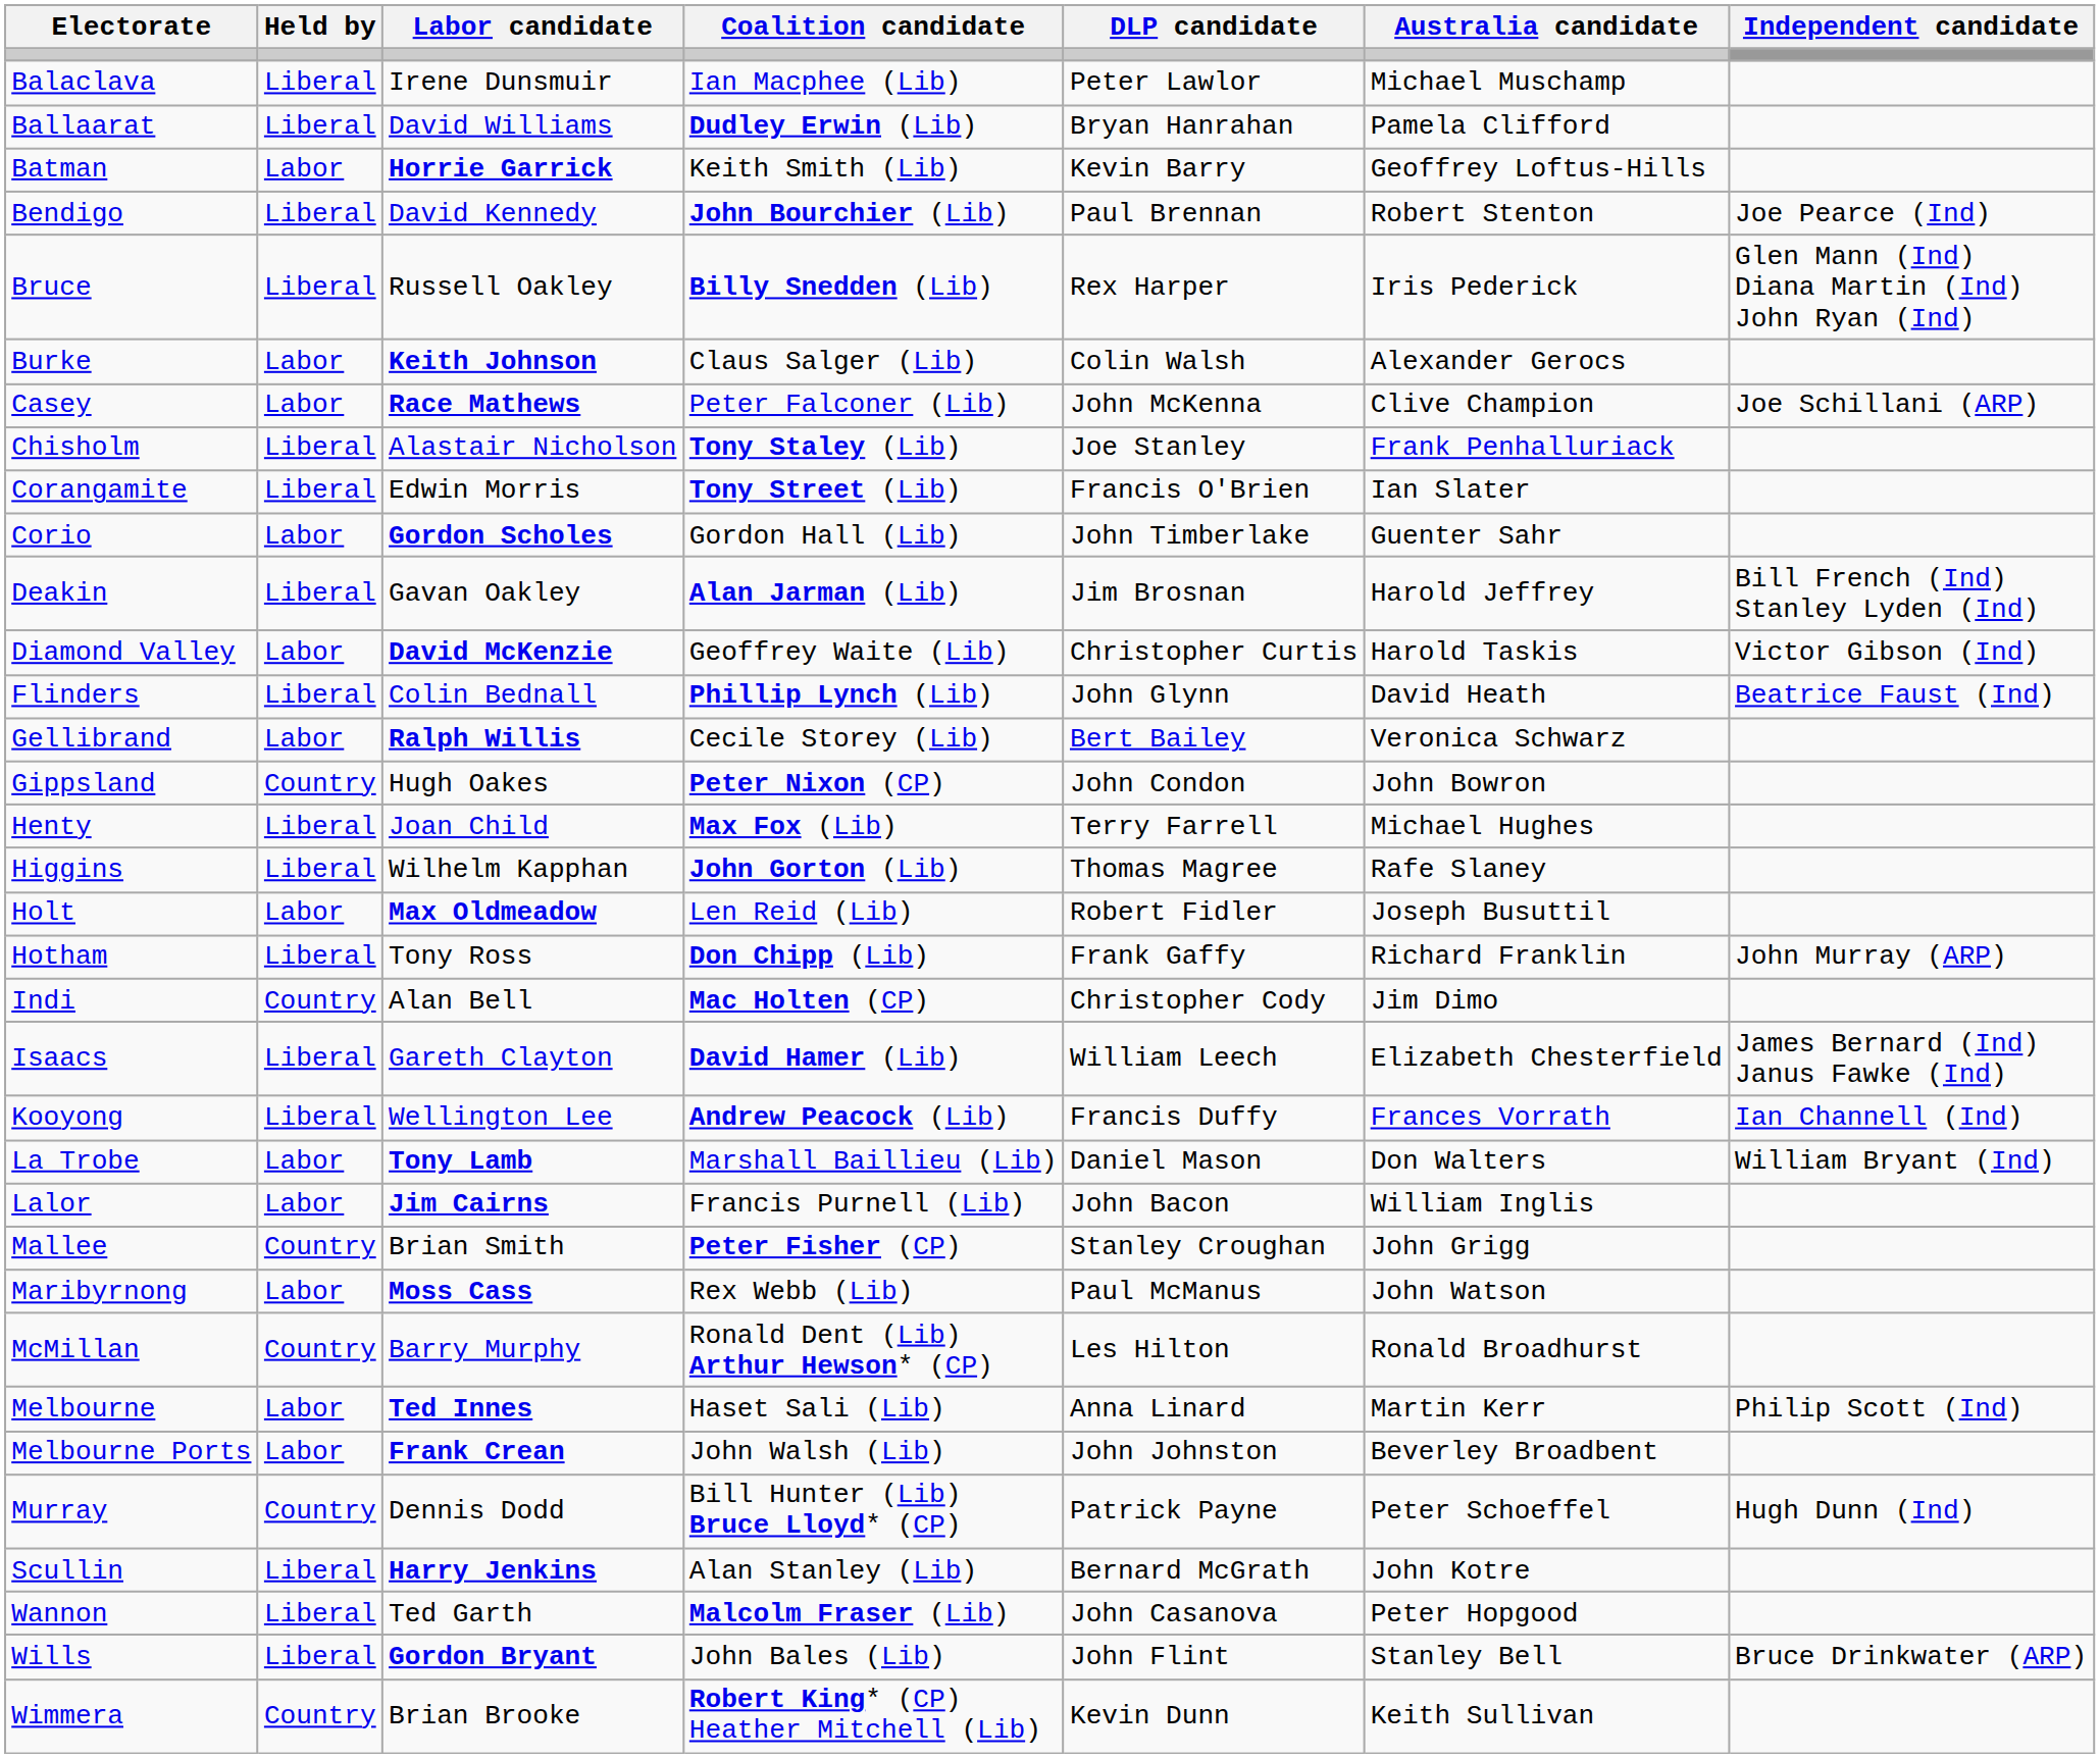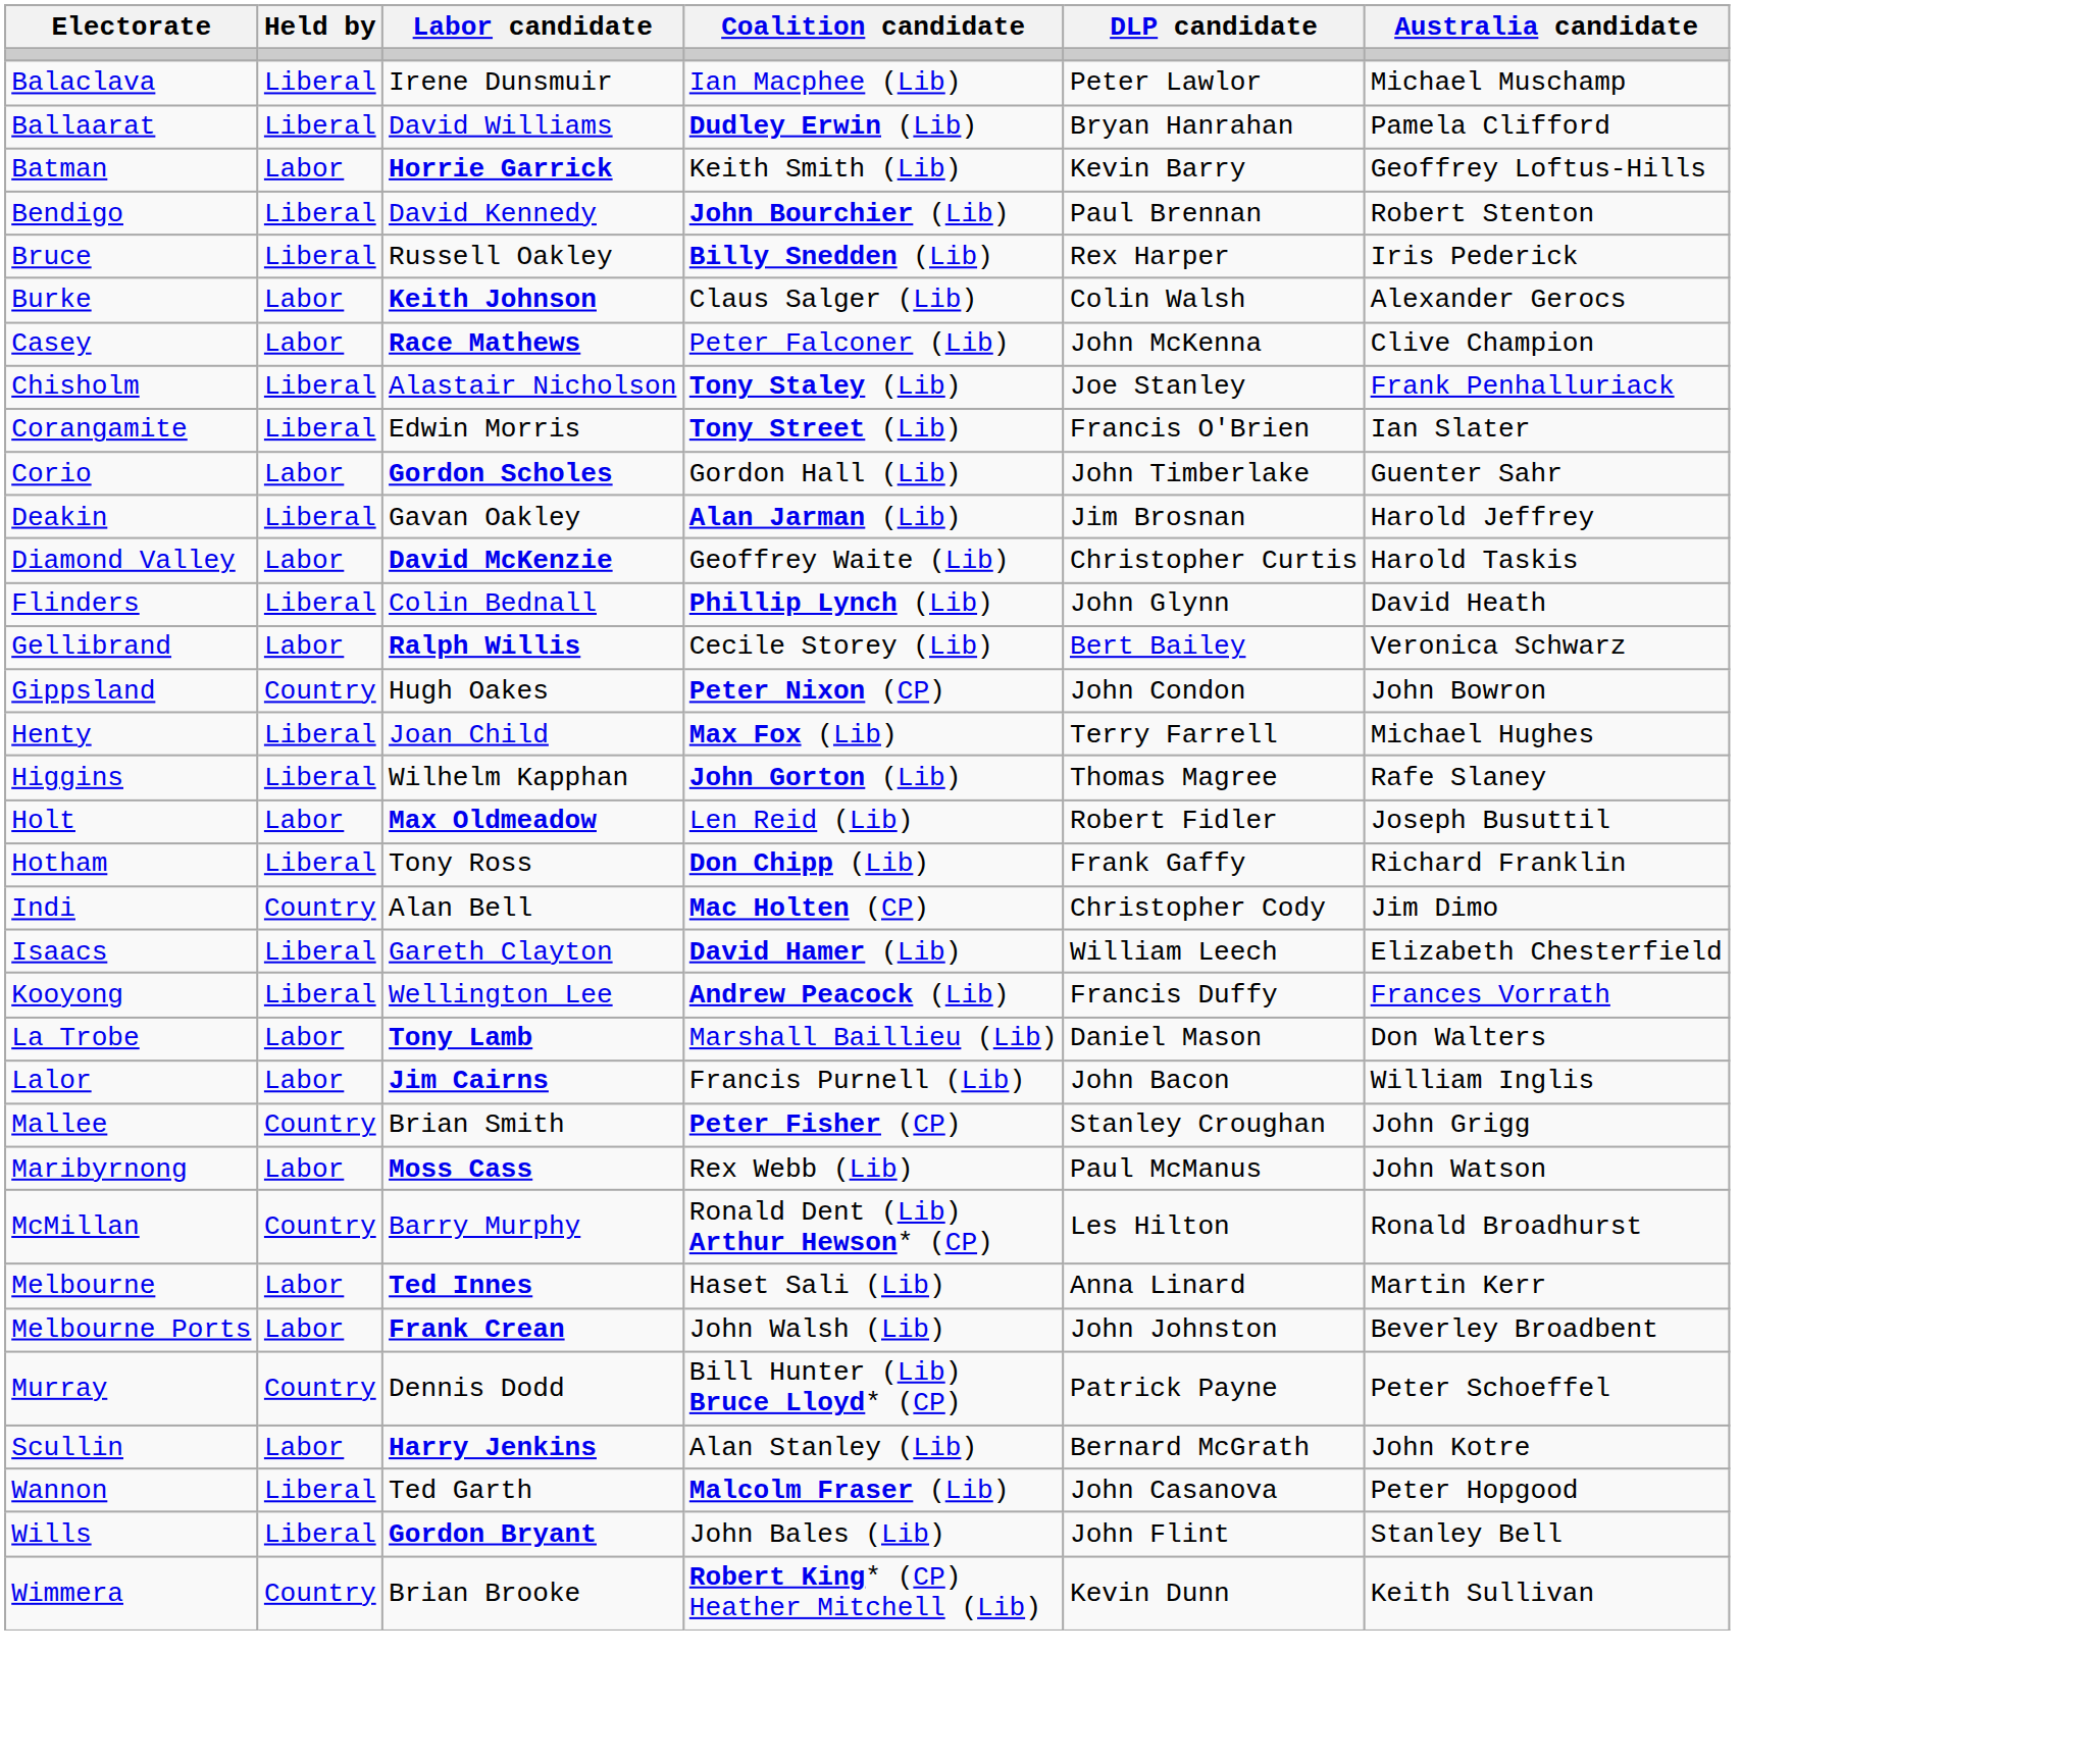 <table class="wikitable">
 <tr>
 <th>Electorate</th>
 <th>Held by</th>
 <th><a href='#'>Labor</a> candidate</th>
 <th><a href='#'>Coalition</a> candidate</th>
 <th><a href='#'>DLP</a> candidate</th>
 <th><a href='#'>Australia</a> candidate</th>
-<th><a href='#'>Independent</a> candidate</th>
 </tr>
 <tr bgcolor="#cccccc">
 <td></td>
 <td></td>
 <td></td>
 <td></td>
 <td></td>
 <td></td>
-<td bgcolor="#999999"></td>
 </tr>
 <tr>
 <td><a href='#'>Balaclava</a></td>
 <td><a href='#'>Liberal</a></td>
 <td>Irene Dunsmuir</td>
 <td><a href='#'>Ian Macphee</a> (<a href='#'>Lib</a>)</td>
 <td>Peter Lawlor</td>
 <td>Michael Muschamp</td>
-<td></td>
 </tr>
 <tr>
 <td><a href='#'>Ballaarat</a></td>
 <td><a href='#'>Liberal</a></td>
 <td><a href='#'>David Williams</a></td>
 <td><strong><a href='#'>Dudley Erwin</a></strong> (<a href='#'>Lib</a>)</td>
 <td>Bryan Hanrahan</td>
 <td>Pamela Clifford</td>
-<td></td>
 </tr>
 <tr>
 <td><a href='#'>Batman</a></td>
 <td><a href='#'>Labor</a></td>
 <td><strong><a href='#'>Horrie Garrick</a></strong></td>
 <td>Keith Smith (<a href='#'>Lib</a>)</td>
 <td>Kevin Barry</td>
 <td>Geoffrey Loftus-Hills</td>
-<td></td>
 </tr>
 <tr>
 <td><a href='#'>Bendigo</a></td>
 <td><a href='#'>Liberal</a></td>
 <td><a href='#'>David Kennedy</a></td>
 <td><strong><a href='#'>John Bourchier</a></strong> (<a href='#'>Lib</a>)</td>
 <td>Paul Brennan</td>
 <td>Robert Stenton</td>
-<td>Joe Pearce (<a href='#'>Ind</a>)</td>
 </tr>
 <tr>
 <td><a href='#'>Bruce</a></td>
 <td><a href='#'>Liberal</a></td>
 <td>Russell Oakley</td>
 <td><strong><a href='#'>Billy Snedden</a></strong> (<a href='#'>Lib</a>)</td>
 <td>Rex Harper</td>
 <td>Iris Pederick</td>
-<td>Glen Mann (<a href='#'>Ind</a>)<br>Diana Martin (<a href='#'>Ind</a>)<br>John Ryan (<a href='#'>Ind</a>)</td>
 </tr>
 <tr>
 <td><a href='#'>Burke</a></td>
 <td><a href='#'>Labor</a></td>
 <td><strong><a href='#'>Keith Johnson</a></strong></td>
 <td>Claus Salger (<a href='#'>Lib</a>)</td>
 <td>Colin Walsh</td>
 <td>Alexander Gerocs</td>
-<td></td>
 </tr>
 <tr>
 <td><a href='#'>Casey</a></td>
 <td><a href='#'>Labor</a></td>
 <td><strong><a href='#'>Race Mathews</a></strong></td>
 <td><a href='#'>Peter Falconer</a> (<a href='#'>Lib</a>)</td>
 <td>John McKenna</td>
 <td>Clive Champion</td>
-<td>Joe Schillani (<a href='#'>ARP</a>)</td>
 </tr>
 <tr>
 <td><a href='#'>Chisholm</a></td>
 <td><a href='#'>Liberal</a></td>
 <td><a href='#'>Alastair Nicholson</a></td>
 <td><strong><a href='#'>Tony Staley</a></strong> (<a href='#'>Lib</a>)</td>
 <td>Joe Stanley</td>
 <td><a href='#'>Frank Penhalluriack</a></td>
-<td></td>
 </tr>
 <tr>
 <td><a href='#'>Corangamite</a></td>
 <td><a href='#'>Liberal</a></td>
 <td>Edwin Morris</td>
 <td><strong><a href='#'>Tony Street</a></strong> (<a href='#'>Lib</a>)</td>
 <td>Francis O'Brien</td>
 <td>Ian Slater</td>
-<td></td>
 </tr>
 <tr>
 <td><a href='#'>Corio</a></td>
 <td><a href='#'>Labor</a></td>
 <td><strong><a href='#'>Gordon Scholes</a></strong></td>
 <td>Gordon Hall (<a href='#'>Lib</a>)</td>
 <td>John Timberlake</td>
 <td>Guenter Sahr</td>
-<td></td>
 </tr>
 <tr>
 <td><a href='#'>Deakin</a></td>
 <td><a href='#'>Liberal</a></td>
 <td>Gavan Oakley</td>
 <td><strong><a href='#'>Alan Jarman</a></strong> (<a href='#'>Lib</a>)</td>
 <td>Jim Brosnan</td>
 <td>Harold Jeffrey</td>
-<td>Bill French (<a href='#'>Ind</a>)<br>Stanley Lyden (<a href='#'>Ind</a>)</td>
 </tr>
 <tr>
 <td><a href='#'>Diamond Valley</a></td>
 <td><a href='#'>Labor</a></td>
 <td><strong><a href='#'>David McKenzie</a></strong></td>
 <td>Geoffrey Waite (<a href='#'>Lib</a>)</td>
 <td>Christopher Curtis</td>
 <td>Harold Taskis</td>
-<td>Victor Gibson (<a href='#'>Ind</a>)</td>
 </tr>
 <tr>
 <td><a href='#'>Flinders</a></td>
 <td><a href='#'>Liberal</a></td>
 <td><a href='#'>Colin Bednall</a></td>
 <td><strong><a href='#'>Phillip Lynch</a></strong> (<a href='#'>Lib</a>)</td>
 <td>John Glynn</td>
 <td>David Heath</td>
-<td><a href='#'>Beatrice Faust</a> (<a href='#'>Ind</a>)</td>
 </tr>
 <tr>
 <td><a href='#'>Gellibrand</a></td>
 <td><a href='#'>Labor</a></td>
 <td><strong><a href='#'>Ralph Willis</a></strong></td>
 <td>Cecile Storey (<a href='#'>Lib</a>)</td>
 <td><a href='#'>Bert Bailey</a></td>
 <td>Veronica Schwarz</td>
-<td></td>
 </tr>
 <tr>
 <td><a href='#'>Gippsland</a></td>
 <td><a href='#'>Country</a></td>
 <td>Hugh Oakes</td>
 <td><strong><a href='#'>Peter Nixon</a></strong> (<a href='#'>CP</a>)</td>
 <td>John Condon</td>
 <td>John Bowron</td>
-<td></td>
 </tr>
 <tr>
 <td><a href='#'>Henty</a></td>
 <td><a href='#'>Liberal</a></td>
 <td><a href='#'>Joan Child</a></td>
 <td><strong><a href='#'>Max Fox</a></strong> (<a href='#'>Lib</a>)</td>
 <td>Terry Farrell</td>
 <td>Michael Hughes</td>
-<td></td>
 </tr>
 <tr>
 <td><a href='#'>Higgins</a></td>
 <td><a href='#'>Liberal</a></td>
 <td>Wilhelm Kapphan</td>
 <td><strong><a href='#'>John Gorton</a></strong> (<a href='#'>Lib</a>)</td>
 <td>Thomas Magree</td>
 <td>Rafe Slaney</td>
-<td></td>
 </tr>
 <tr>
 <td><a href='#'>Holt</a></td>
 <td><a href='#'>Labor</a></td>
 <td><strong><a href='#'>Max Oldmeadow</a></strong></td>
 <td><a href='#'>Len Reid</a> (<a href='#'>Lib</a>)</td>
 <td>Robert Fidler</td>
 <td>Joseph Busuttil</td>
-<td></td>
 </tr>
 <tr>
 <td><a href='#'>Hotham</a></td>
 <td><a href='#'>Liberal</a></td>
 <td>Tony Ross</td>
 <td><strong><a href='#'>Don Chipp</a></strong> (<a href='#'>Lib</a>)</td>
 <td>Frank Gaffy</td>
 <td>Richard Franklin</td>
-<td>John Murray (<a href='#'>ARP</a>)</td>
 </tr>
 <tr>
 <td><a href='#'>Indi</a></td>
 <td><a href='#'>Country</a></td>
 <td>Alan Bell</td>
 <td><strong><a href='#'>Mac Holten</a></strong> (<a href='#'>CP</a>)</td>
 <td>Christopher Cody</td>
 <td>Jim Dimo</td>
-<td></td>
 </tr>
 <tr>
 <td><a href='#'>Isaacs</a></td>
 <td><a href='#'>Liberal</a></td>
 <td><a href='#'>Gareth Clayton</a></td>
 <td><strong><a href='#'>David Hamer</a></strong> (<a href='#'>Lib</a>)</td>
 <td>William Leech</td>
 <td>Elizabeth Chesterfield</td>
-<td>James Bernard (<a href='#'>Ind</a>)<br>Janus Fawke (<a href='#'>Ind</a>)</td>
 </tr>
 <tr>
 <td><a href='#'>Kooyong</a></td>
 <td><a href='#'>Liberal</a></td>
 <td><a href='#'>Wellington Lee</a></td>
 <td><strong><a href='#'>Andrew Peacock</a></strong> (<a href='#'>Lib</a>)</td>
 <td>Francis Duffy</td>
 <td><a href='#'>Frances Vorrath</a></td>
-<td><a href='#'>Ian Channell</a> (<a href='#'>Ind</a>)</td>
 </tr>
 <tr>
 <td><a href='#'>La Trobe</a></td>
 <td><a href='#'>Labor</a></td>
 <td><strong><a href='#'>Tony Lamb</a></strong></td>
 <td><a href='#'>Marshall Baillieu</a> (<a href='#'>Lib</a>)</td>
 <td>Daniel Mason</td>
 <td>Don Walters</td>
-<td>William Bryant (<a href='#'>Ind</a>)</td>
 </tr>
 <tr>
 <td><a href='#'>Lalor</a></td>
 <td><a href='#'>Labor</a></td>
 <td><strong><a href='#'>Jim Cairns</a></strong></td>
 <td>Francis Purnell (<a href='#'>Lib</a>)</td>
 <td>John Bacon</td>
 <td>William Inglis</td>
-<td></td>
 </tr>
 <tr>
 <td><a href='#'>Mallee</a></td>
 <td><a href='#'>Country</a></td>
 <td>Brian Smith</td>
 <td><strong><a href='#'>Peter Fisher</a></strong> (<a href='#'>CP</a>)</td>
 <td>Stanley Croughan</td>
 <td>John Grigg</td>
-<td></td>
 </tr>
 <tr>
 <td><a href='#'>Maribyrnong</a></td>
 <td><a href='#'>Labor</a></td>
 <td><strong><a href='#'>Moss Cass</a></strong></td>
 <td>Rex Webb (<a href='#'>Lib</a>)</td>
 <td>Paul McManus</td>
 <td>John Watson</td>
-<td></td>
 </tr>
 <tr>
 <td><a href='#'>McMillan</a></td>
 <td><a href='#'>Country</a></td>
 <td><a href='#'>Barry Murphy</a></td>
 <td>Ronald Dent (<a href='#'>Lib</a>)<br><strong><a href='#'>Arthur Hewson</a></strong>* (<a href='#'>CP</a>)</td>
 <td>Les Hilton</td>
 <td>Ronald Broadhurst</td>
-<td></td>
 </tr>
 <tr>
 <td><a href='#'>Melbourne</a></td>
 <td><a href='#'>Labor</a></td>
 <td><strong><a href='#'>Ted Innes</a></strong></td>
 <td>Haset Sali (<a href='#'>Lib</a>)</td>
 <td>Anna Linard</td>
 <td>Martin Kerr</td>
-<td>Philip Scott (<a href='#'>Ind</a>)</td>
 </tr>
 <tr>
 <td><a href='#'>Melbourne Ports</a></td>
 <td><a href='#'>Labor</a></td>
 <td><strong><a href='#'>Frank Crean</a></strong></td>
 <td>John Walsh (<a href='#'>Lib</a>)</td>
 <td>John Johnston</td>
 <td>Beverley Broadbent</td>
-<td></td>
 </tr>
 <tr>
 <td><a href='#'>Murray</a></td>
 <td><a href='#'>Country</a></td>
 <td>Dennis Dodd</td>
 <td>Bill Hunter (<a href='#'>Lib</a>)<br><strong><a href='#'>Bruce Lloyd</a></strong>* (<a href='#'>CP</a>)</td>
 <td>Patrick Payne</td>
 <td>Peter Schoeffel</td>
-<td>Hugh Dunn (<a href='#'>Ind</a>)</td>
 </tr>
 <tr>
 <td><a href='#'>Scullin</a></td>
-<td><a href='#'>Liberal</a></td>
+<td><a href='#'>Labor</a></td>
 <td><strong><a href='#'>Harry Jenkins</a></strong></td>
 <td>Alan Stanley (<a href='#'>Lib</a>)</td>
 <td>Bernard McGrath</td>
 <td>John Kotre</td>
-<td></td>
 </tr>
 <tr>
 <td><a href='#'>Wannon</a></td>
 <td><a href='#'>Liberal</a></td>
 <td>Ted Garth</td>
 <td><strong><a href='#'>Malcolm Fraser</a></strong> (<a href='#'>Lib</a>)</td>
 <td>John Casanova</td>
 <td>Peter Hopgood</td>
-<td></td>
 </tr>
 <tr>
 <td><a href='#'>Wills</a></td>
 <td><a href='#'>Liberal</a></td>
 <td><strong><a href='#'>Gordon Bryant</a></strong></td>
 <td>John Bales (<a href='#'>Lib</a>)</td>
 <td>John Flint</td>
 <td>Stanley Bell</td>
-<td>Bruce Drinkwater (<a href='#'>ARP</a>)</td>
 </tr>
 <tr>
 <td><a href='#'>Wimmera</a></td>
 <td><a href='#'>Country</a></td>
 <td>Brian Brooke</td>
 <td><strong><a href='#'>Robert King</a></strong>* (<a href='#'>CP</a>)<br><a href='#'>Heather Mitchell</a> (<a href='#'>Lib</a>)</td>
 <td>Kevin Dunn</td>
 <td>Keith Sullivan</td>
-<td></td>
 </tr>
 </table>
